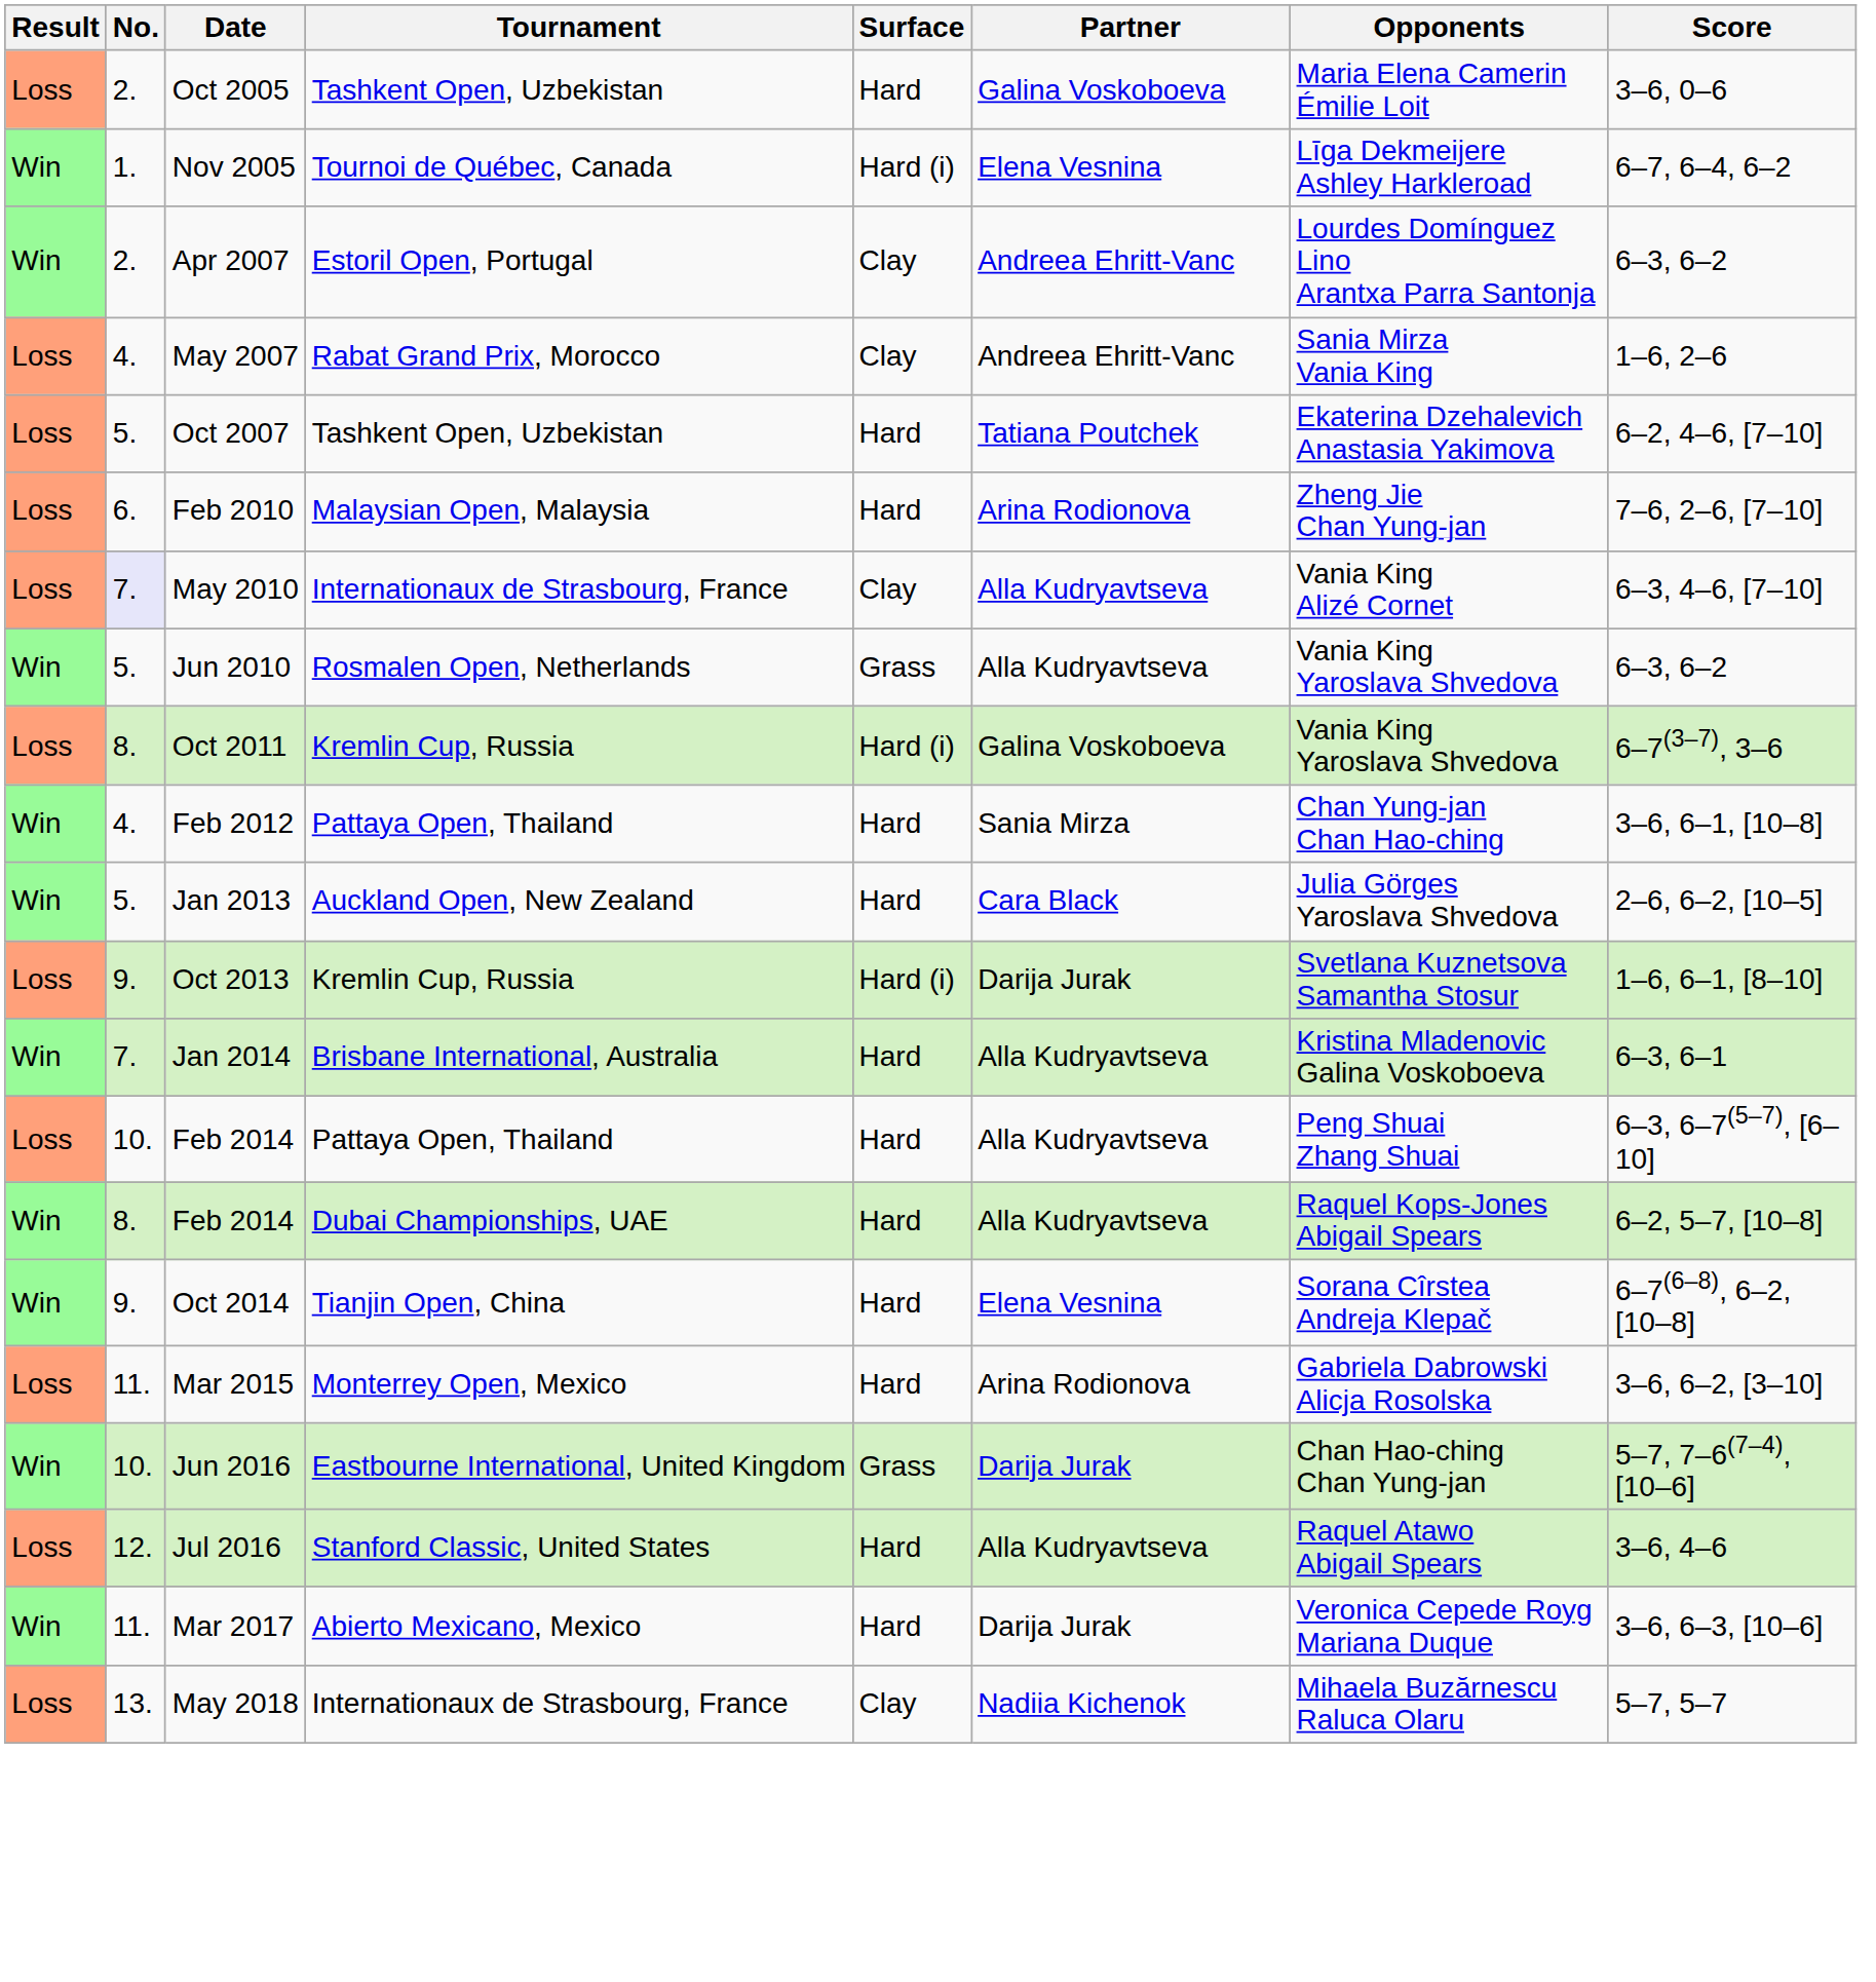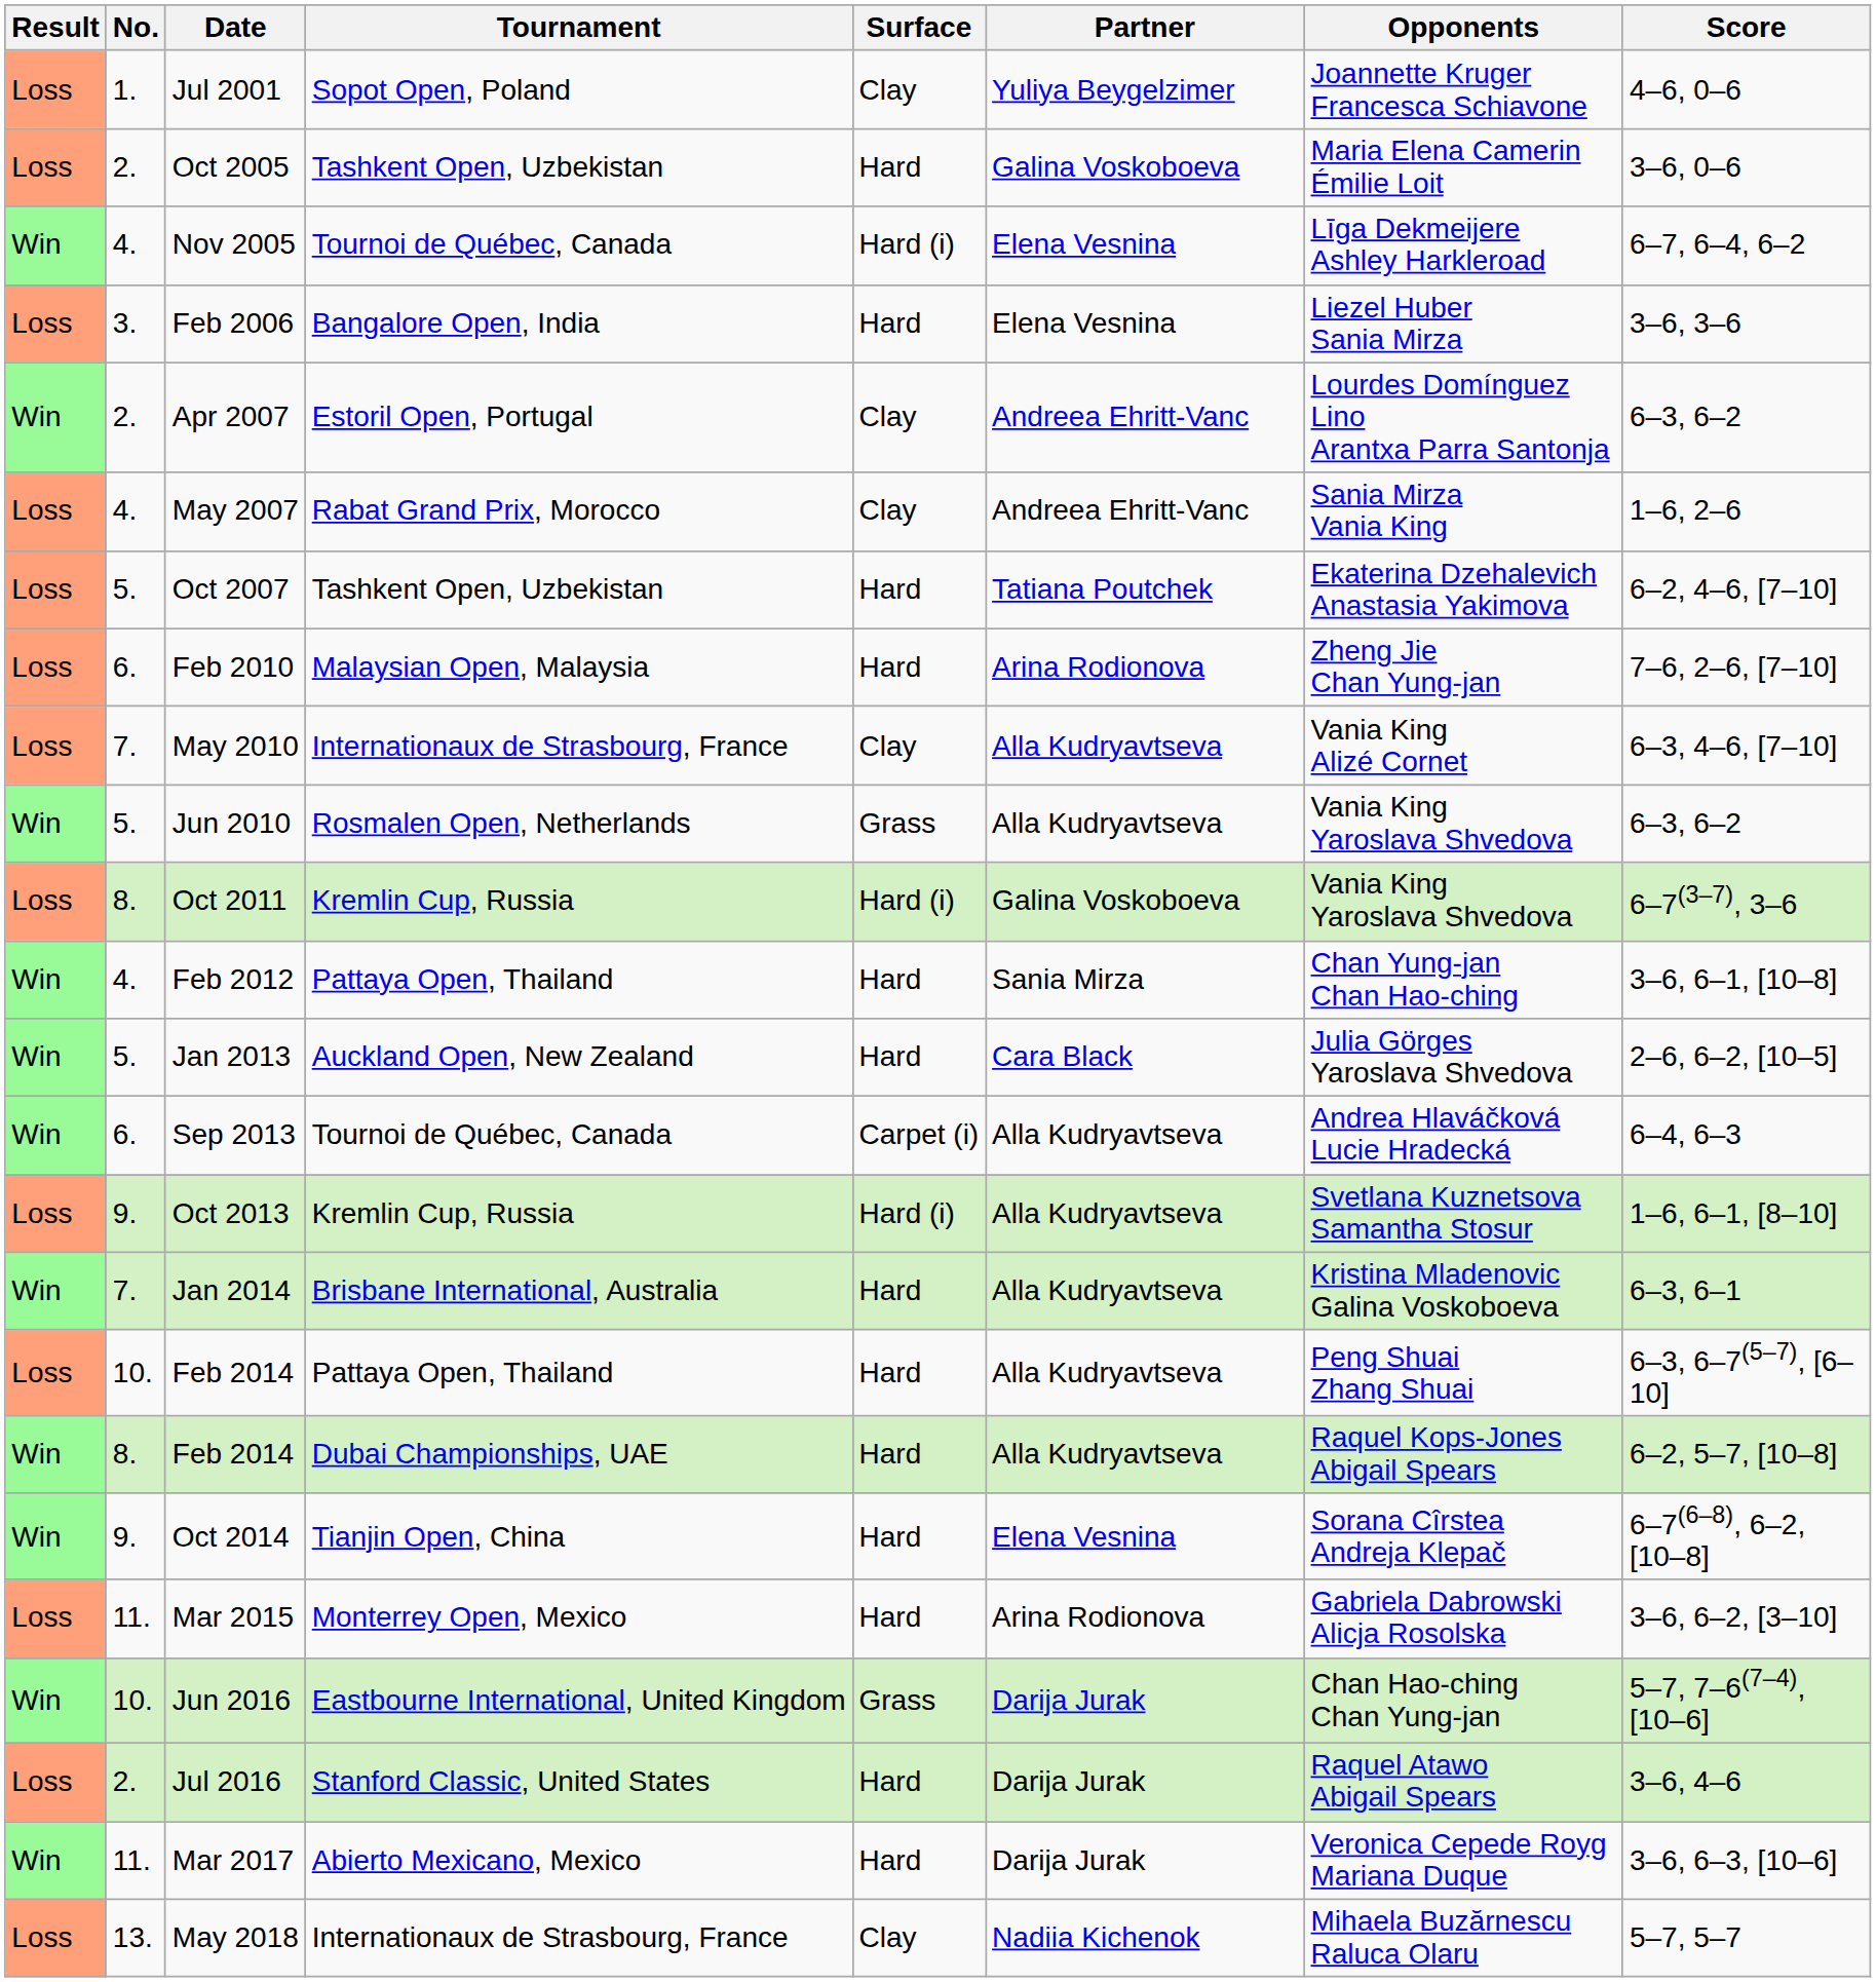 <table class="sortable wikitable">
 <tr>
 <th>Result</th>
 <th>No.</th>
 <th>Date</th>
 <th>Tournament</th>
 <th>Surface</th>
 <th style="width:170px">Partner</th>
 <th style="width:170px">Opponents</th>
 <th style="width:130px" class="unsortable">Score</th>
 </tr>
 <tr>
 <td style="background:#ffa07a;">Loss</td>
+<td>1.</td>
+<td>Jul 2001</td>
+<td><a href='#'>Sopot Open</a>, Poland</td>
+<td>Clay</td>
+<td> <a href='#'>Yuliya Beygelzimer</a></td>
+<td> <a href='#'>Joannette Kruger</a> <br>  <a href='#'>Francesca Schiavone</a></td>
+<td>4–6, 0–6</td>
+</tr>
+<tr>
+<td style="background:#ffa07a;">Loss</td>
 <td>2.</td>
 <td>Oct 2005</td>
 <td><a href='#'>Tashkent Open</a>, Uzbekistan</td>
 <td>Hard</td>
 <td> <a href='#'>Galina Voskoboeva</a></td>
 <td> <a href='#'>Maria Elena Camerin</a> <br>  <a href='#'>Émilie Loit</a></td>
 <td>3–6, 0–6</td>
 </tr>
 <tr>
 <td style="background:#98fb98;">Win</td>
-<td>1.</td>
+<td>4.</td>
 <td>Nov 2005</td>
 <td><a href='#'>Tournoi de Québec</a>, Canada</td>
 <td>Hard (i)</td>
 <td> <a href='#'>Elena Vesnina</a></td>
 <td> <a href='#'>Līga Dekmeijere</a> <br>  <a href='#'>Ashley Harkleroad</a></td>
 <td>6–7, 6–4, 6–2</td>
+</tr>
+<tr>
+<td style="background:#ffa07a;">Loss</td>
+<td>3.</td>
+<td>Feb 2006</td>
+<td><a href='#'>Bangalore Open</a>, India</td>
+<td>Hard</td>
+<td> Elena Vesnina</td>
+<td> <a href='#'>Liezel Huber</a> <br>  <a href='#'>Sania Mirza</a></td>
+<td>3–6, 3–6</td>
 </tr>
 <tr>
 <td style="background:#98fb98;">Win</td>
 <td>2.</td>
 <td>Apr 2007</td>
 <td><a href='#'>Estoril Open</a>, Portugal</td>
 <td>Clay</td>
 <td> <a href='#'>Andreea Ehritt-Vanc</a></td>
 <td> <a href='#'>Lourdes Domínguez Lino</a> <br>  <a href='#'>Arantxa Parra Santonja</a></td>
 <td>6–3, 6–2</td>
 </tr>
 <tr>
 <td style="background:#ffa07a;">Loss</td>
 <td>4.</td>
 <td>May 2007</td>
 <td><a href='#'>Rabat Grand Prix</a>, Morocco</td>
 <td>Clay</td>
 <td> Andreea Ehritt-Vanc</td>
 <td> <a href='#'>Sania Mirza</a> <br>  <a href='#'>Vania King</a></td>
 <td>1–6, 2–6</td>
 </tr>
 <tr>
 <td style="background:#ffa07a;">Loss</td>
 <td>5.</td>
 <td>Oct 2007</td>
 <td>Tashkent Open, Uzbekistan</td>
 <td>Hard</td>
 <td> <a href='#'>Tatiana Poutchek</a></td>
 <td> <a href='#'>Ekaterina Dzehalevich</a> <br>  <a href='#'>Anastasia Yakimova</a></td>
 <td>6–2, 4–6, [7–10]</td>
 </tr>
 <tr>
 <td style="background:#ffa07a;">Loss</td>
 <td>6.</td>
 <td>Feb 2010</td>
 <td><a href='#'>Malaysian Open</a>, Malaysia</td>
 <td>Hard</td>
 <td> <a href='#'>Arina Rodionova</a></td>
 <td> <a href='#'>Zheng Jie</a> <br>  <a href='#'>Chan Yung-jan</a></td>
 <td>7–6, 2–6, [7–10]</td>
 </tr>
 <tr>
 <td style="background:#ffa07a;">Loss</td>
-<td style="background: lavender;">7.</td>
+<td>7.</td>
 <td>May 2010</td>
 <td><a href='#'>Internationaux de Strasbourg</a>, France</td>
 <td>Clay</td>
 <td> <a href='#'>Alla Kudryavtseva</a></td>
 <td> Vania King <br>  <a href='#'>Alizé Cornet</a></td>
 <td>6–3, 4–6, [7–10]</td>
 </tr>
 <tr>
 <td style="background:#98fb98;">Win</td>
 <td>5.</td>
 <td>Jun 2010</td>
 <td><a href='#'>Rosmalen Open</a>, Netherlands</td>
 <td>Grass</td>
 <td> Alla Kudryavtseva</td>
 <td> Vania King <br>  <a href='#'>Yaroslava Shvedova</a></td>
 <td>6–3, 6–2</td>
 </tr>
 <tr bgcolor=d4f1c5>
 <td style="background:#ffa07a;">Loss</td>
 <td>8.</td>
 <td>Oct 2011</td>
 <td><a href='#'>Kremlin Cup</a>, Russia</td>
 <td>Hard (i)</td>
 <td> Galina Voskoboeva</td>
 <td> Vania King <br>  Yaroslava Shvedova</td>
 <td>6–7<sup>(3–7)</sup>, 3–6</td>
 </tr>
 <tr>
 <td style="background:#98fb98;">Win</td>
 <td>4.</td>
 <td>Feb 2012</td>
 <td><a href='#'>Pattaya Open</a>, Thailand</td>
 <td>Hard</td>
 <td> Sania Mirza</td>
 <td> <a href='#'>Chan Yung-jan</a> <br>  <a href='#'>Chan Hao-ching</a></td>
 <td>3–6, 6–1, [10–8]</td>
 </tr>
 <tr>
 <td style="background:#98fb98;">Win</td>
 <td>5.</td>
 <td>Jan 2013</td>
 <td><a href='#'>Auckland Open</a>, New Zealand</td>
 <td>Hard</td>
 <td> <a href='#'>Cara Black</a></td>
 <td> <a href='#'>Julia Görges</a> <br>  Yaroslava Shvedova</td>
 <td>2–6, 6–2, [10–5]</td>
 </tr>
+<tr>
+<td style="background:#98fb98;">Win</td>
+<td>6.</td>
+<td>Sep 2013</td>
+<td>Tournoi de Québec, Canada</td>
+<td>Carpet (i)</td>
+<td> Alla Kudryavtseva</td>
+<td> <a href='#'>Andrea Hlaváčková</a> <br>  <a href='#'>Lucie Hradecká</a></td>
+<td>6–4, 6–3</td>
+</tr>
 <tr bgcolor=d4f1c5>
 <td style="background:#ffa07a;">Loss</td>
 <td>9.</td>
 <td>Oct 2013</td>
 <td>Kremlin Cup, Russia</td>
 <td>Hard (i)</td>
-<td> Darija Jurak</td>
+<td> Alla Kudryavtseva</td>
 <td> <a href='#'>Svetlana Kuznetsova</a> <br>  <a href='#'>Samantha Stosur</a></td>
 <td>1–6, 6–1, [8–10]</td>
 </tr>
 <tr bgcolor=d4f1c5>
 <td style="background:#98fb98;">Win</td>
 <td>7.</td>
 <td>Jan 2014</td>
 <td><a href='#'>Brisbane International</a>, Australia</td>
 <td>Hard</td>
 <td> Alla Kudryavtseva</td>
 <td> <a href='#'>Kristina Mladenovic</a> <br>  Galina Voskoboeva</td>
 <td>6–3, 6–1</td>
 </tr>
 <tr>
 <td style="background:#ffa07a;">Loss</td>
 <td>10.</td>
 <td>Feb 2014</td>
 <td>Pattaya Open, Thailand</td>
 <td>Hard</td>
 <td> Alla Kudryavtseva</td>
 <td> <a href='#'>Peng Shuai</a> <br>  <a href='#'>Zhang Shuai</a></td>
 <td>6–3, 6–7<sup>(5–7)</sup>, [6–10]</td>
 </tr>
 <tr bgcolor="#d4f1c5">
 <td style="background:#98fb98;">Win</td>
 <td>8.</td>
 <td>Feb 2014</td>
 <td><a href='#'>Dubai Championships</a>, UAE</td>
 <td>Hard</td>
 <td> Alla Kudryavtseva</td>
 <td> <a href='#'>Raquel Kops-Jones</a> <br>  <a href='#'>Abigail Spears</a></td>
 <td>6–2, 5–7, [10–8]</td>
 </tr>
 <tr>
 <td style="background:#98fb98;">Win</td>
 <td>9.</td>
 <td>Oct 2014</td>
 <td><a href='#'>Tianjin Open</a>, China</td>
 <td>Hard</td>
 <td> <a href='#'>Elena Vesnina</a></td>
 <td> <a href='#'>Sorana Cîrstea</a> <br>  <a href='#'>Andreja Klepač</a></td>
 <td>6–7<sup>(6–8)</sup>, 6–2, [10–8]</td>
 </tr>
 <tr>
 <td style="background:#ffa07a;">Loss</td>
 <td>11.</td>
 <td>Mar 2015</td>
 <td><a href='#'>Monterrey Open</a>, Mexico</td>
 <td>Hard</td>
 <td> Arina Rodionova</td>
 <td> <a href='#'>Gabriela Dabrowski</a> <br>  <a href='#'>Alicja Rosolska</a></td>
 <td>3–6, 6–2, [3–10]</td>
 </tr>
 <tr style="background:#d4f1c5;">
 <td style="background:#98fb98;">Win</td>
 <td>10.</td>
 <td>Jun 2016</td>
 <td><a href='#'>Eastbourne International</a>, United Kingdom</td>
 <td>Grass</td>
 <td> <a href='#'>Darija Jurak</a></td>
 <td> Chan Hao-ching <br>  Chan Yung-jan</td>
 <td>5–7, 7–6<sup>(7–4)</sup>, [10–6]</td>
 </tr>
 <tr style="background:#d4f1c5;">
 <td style="background:#ffa07a;">Loss</td>
-<td>12.</td>
+<td>2.</td>
 <td>Jul 2016</td>
 <td><a href='#'>Stanford Classic</a>, United States</td>
 <td>Hard</td>
-<td> Alla Kudryavtseva</td>
+<td> Darija Jurak</td>
 <td> <a href='#'>Raquel Atawo</a> <br>  <a href='#'>Abigail Spears</a></td>
 <td>3–6, 4–6</td>
 </tr>
 <tr>
 <td style="background:#98fb98;">Win</td>
 <td>11.</td>
 <td>Mar 2017</td>
 <td><a href='#'>Abierto Mexicano</a>, Mexico</td>
 <td>Hard</td>
 <td> Darija Jurak</td>
 <td> <a href='#'>Veronica Cepede Royg</a> <br>  <a href='#'>Mariana Duque</a></td>
 <td>3–6, 6–3, [10–6]</td>
 </tr>
 <tr>
 <td style="background:#ffa07a;">Loss</td>
 <td>13.</td>
 <td>May 2018</td>
 <td>Internationaux de Strasbourg, France</td>
 <td>Clay</td>
 <td> <a href='#'>Nadiia Kichenok</a></td>
 <td> <a href='#'>Mihaela Buzărnescu</a> <br>  <a href='#'>Raluca Olaru</a></td>
 <td>5–7, 5–7</td>
 </tr>
 </table>
